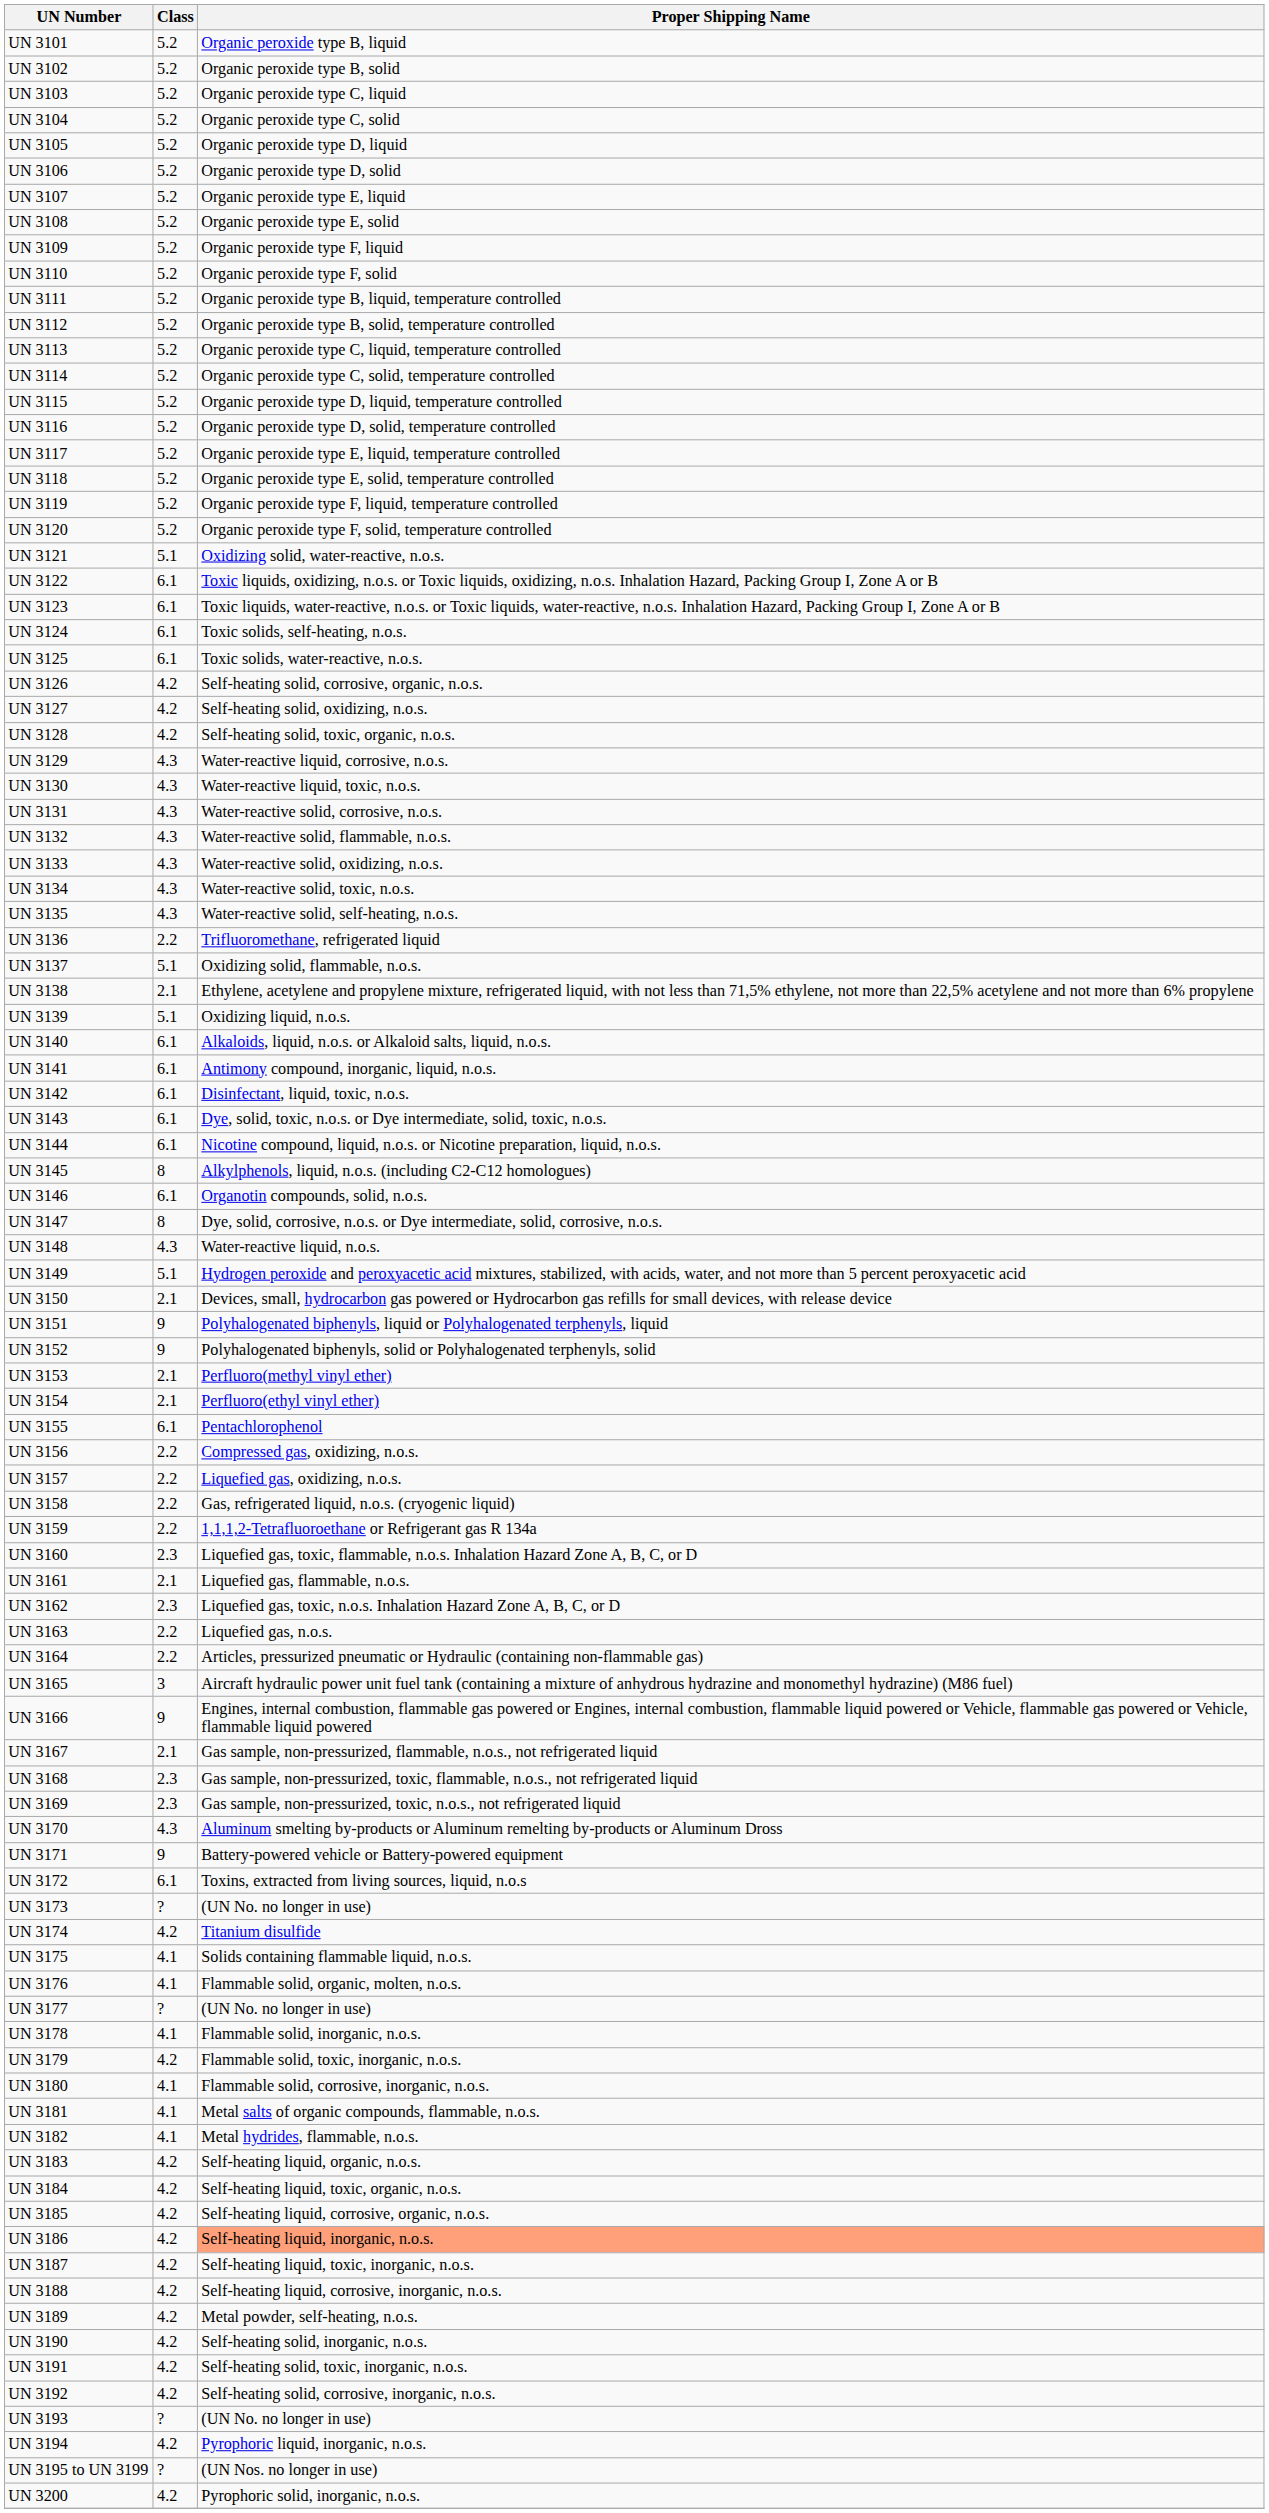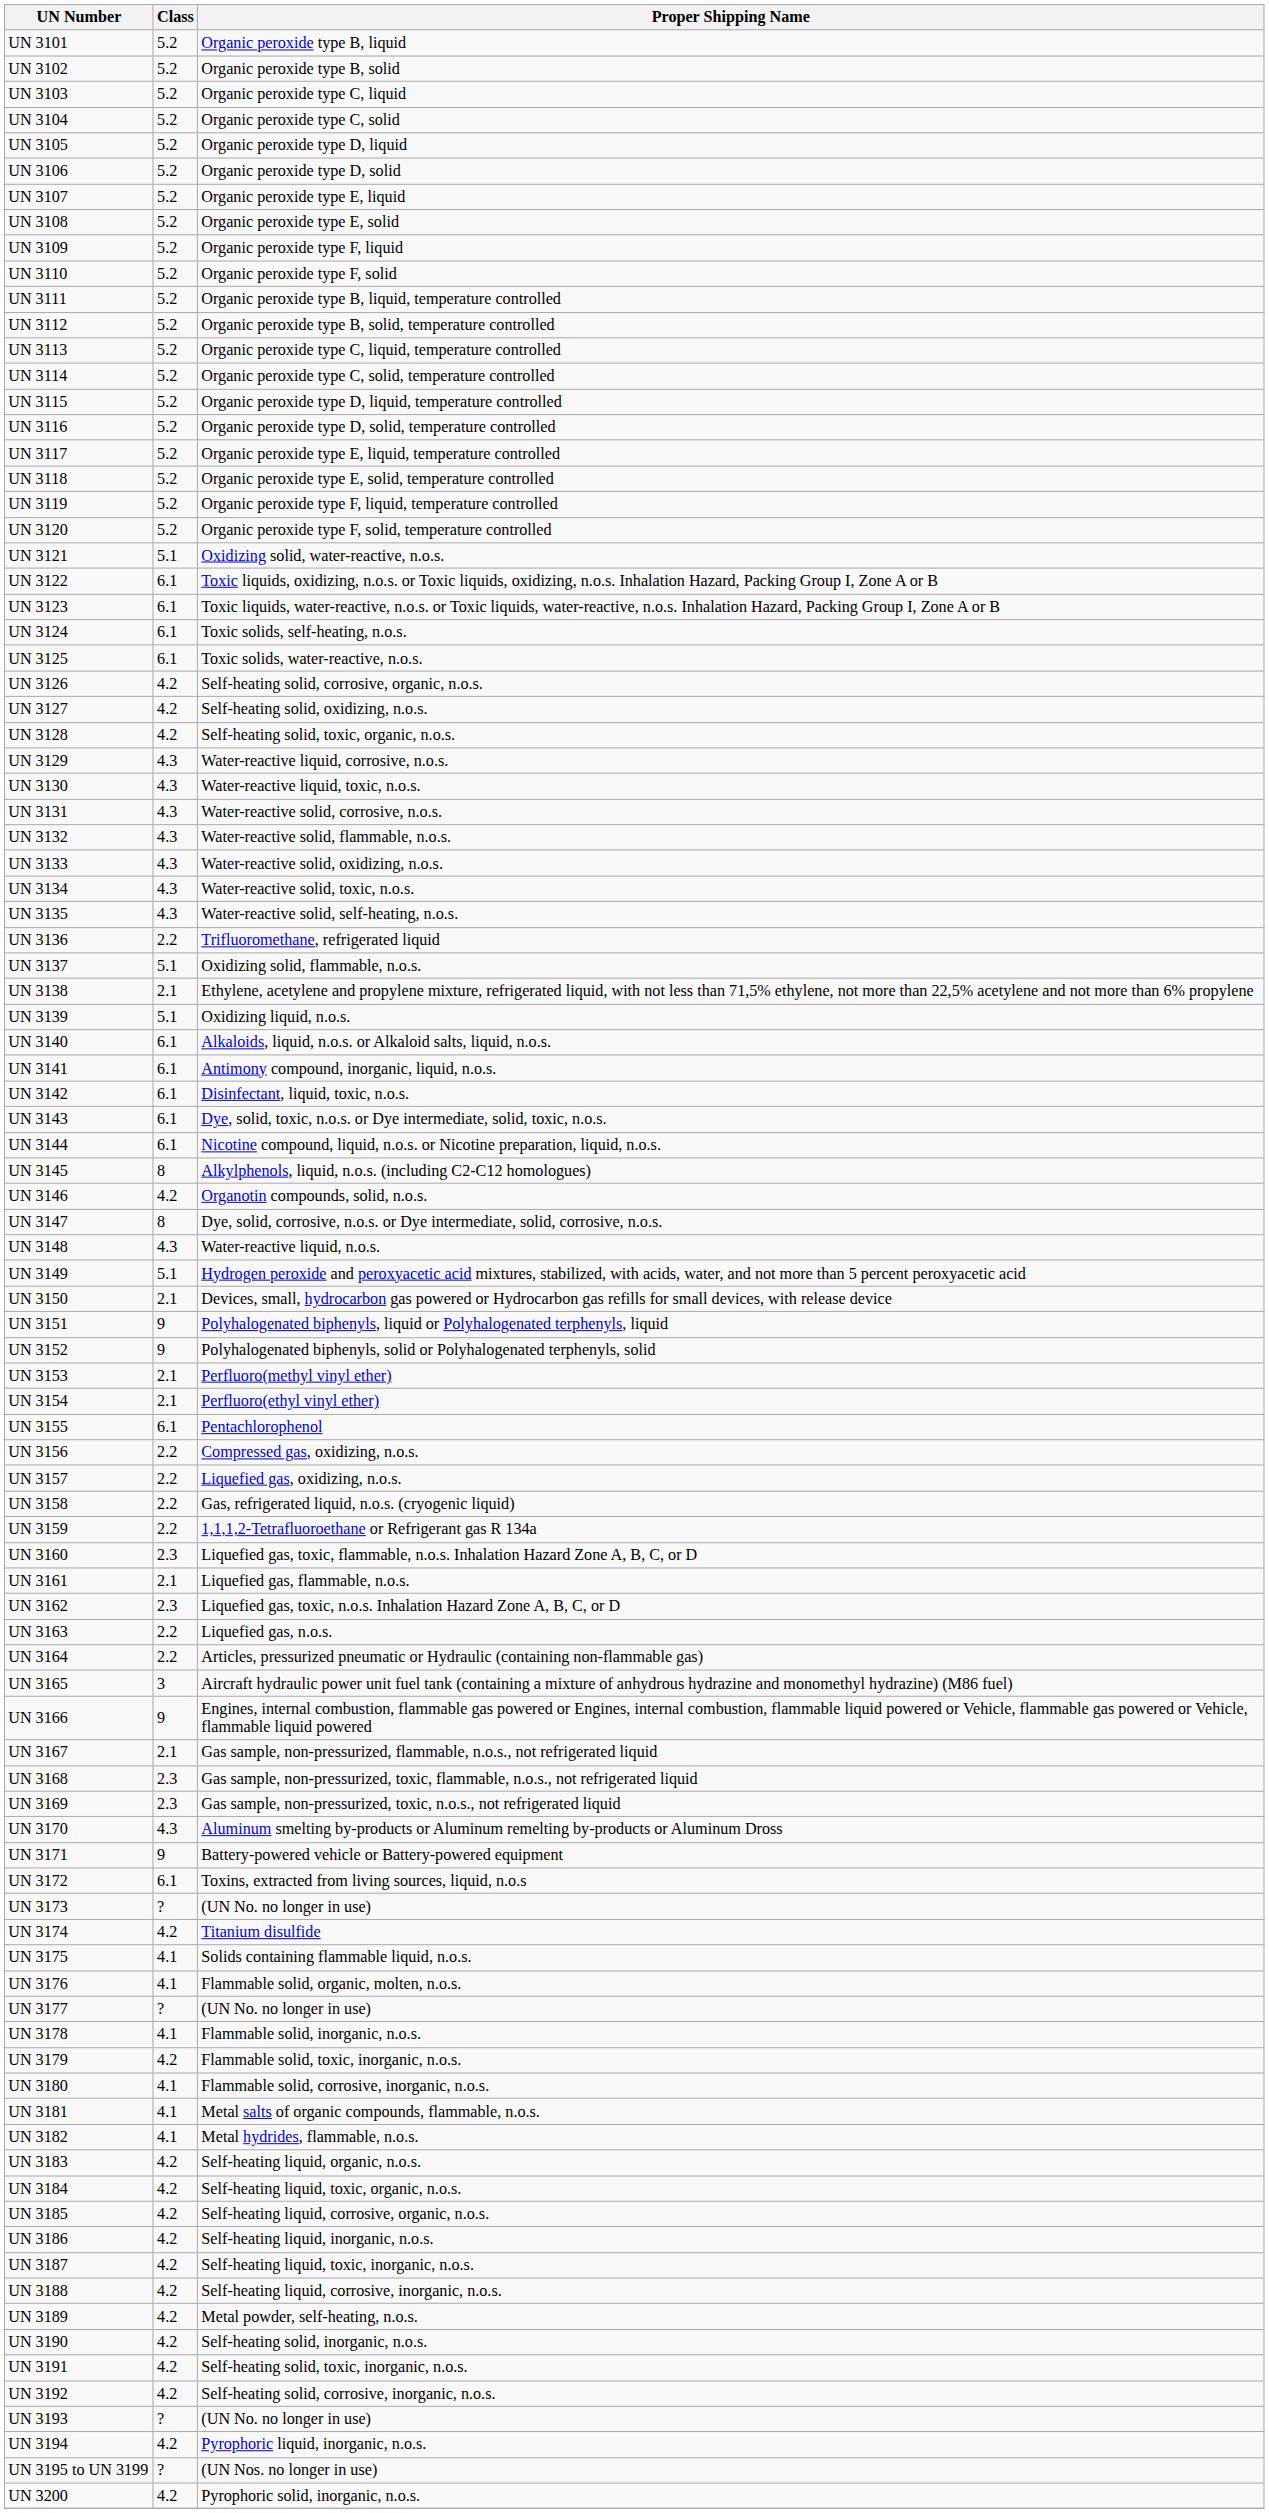 <table class="wikitable">
 <tr>
 <th width="140px">UN Number</th>
 <th>Class</th>
 <th>Proper Shipping Name</th>
 </tr>
 <tr>
 <td>UN 3101</td>
 <td>5.2</td>
 <td><a href='#'>Organic peroxide</a> type B, liquid</td>
 </tr>
 <tr>
 <td>UN 3102</td>
 <td>5.2</td>
 <td>Organic peroxide type B, solid</td>
 </tr>
 <tr>
 <td>UN 3103</td>
 <td>5.2</td>
 <td>Organic peroxide type C, liquid</td>
 </tr>
 <tr>
 <td>UN 3104</td>
 <td>5.2</td>
 <td>Organic peroxide type C, solid</td>
 </tr>
 <tr>
 <td>UN 3105</td>
 <td>5.2</td>
 <td>Organic peroxide type D, liquid</td>
 </tr>
 <tr>
 <td>UN 3106</td>
 <td>5.2</td>
 <td>Organic peroxide type D, solid</td>
 </tr>
 <tr>
 <td>UN 3107</td>
 <td>5.2</td>
 <td>Organic peroxide type E, liquid</td>
 </tr>
 <tr>
 <td>UN 3108</td>
 <td>5.2</td>
 <td>Organic peroxide type E, solid</td>
 </tr>
 <tr>
 <td>UN 3109</td>
 <td>5.2</td>
 <td>Organic peroxide type F, liquid</td>
 </tr>
 <tr>
 <td>UN 3110</td>
 <td>5.2</td>
 <td>Organic peroxide type F, solid</td>
 </tr>
 <tr>
 <td>UN 3111</td>
 <td>5.2</td>
 <td>Organic peroxide type B, liquid, temperature controlled</td>
 </tr>
 <tr>
 <td>UN 3112</td>
 <td>5.2</td>
 <td>Organic peroxide type B, solid, temperature controlled</td>
 </tr>
 <tr>
 <td>UN 3113</td>
 <td>5.2</td>
 <td>Organic peroxide type C, liquid, temperature controlled</td>
 </tr>
 <tr>
 <td>UN 3114</td>
 <td>5.2</td>
 <td>Organic peroxide type C, solid, temperature controlled</td>
 </tr>
 <tr>
 <td>UN 3115</td>
 <td>5.2</td>
 <td>Organic peroxide type D, liquid, temperature controlled</td>
 </tr>
 <tr>
 <td>UN 3116</td>
 <td>5.2</td>
 <td>Organic peroxide type D, solid, temperature controlled</td>
 </tr>
 <tr>
 <td>UN 3117</td>
 <td>5.2</td>
 <td>Organic peroxide type E, liquid, temperature controlled</td>
 </tr>
 <tr>
 <td>UN 3118</td>
 <td>5.2</td>
 <td>Organic peroxide type E, solid, temperature controlled</td>
 </tr>
 <tr>
 <td>UN 3119</td>
 <td>5.2</td>
 <td>Organic peroxide type F, liquid, temperature controlled</td>
 </tr>
 <tr>
 <td>UN 3120</td>
 <td>5.2</td>
 <td>Organic peroxide type F, solid, temperature controlled</td>
 </tr>
 <tr>
 <td>UN 3121</td>
 <td>5.1</td>
 <td><a href='#'>Oxidizing</a> solid, water-reactive, n.o.s.</td>
 </tr>
 <tr>
 <td>UN 3122</td>
 <td>6.1</td>
 <td><a href='#'>Toxic</a> liquids, oxidizing, n.o.s. or Toxic liquids, oxidizing, n.o.s. Inhalation Hazard, Packing Group I, Zone A or B</td>
 </tr>
 <tr>
 <td>UN 3123</td>
 <td>6.1</td>
 <td>Toxic liquids, water-reactive, n.o.s. or Toxic liquids, water-reactive, n.o.s. Inhalation Hazard, Packing Group I, Zone A or B</td>
 </tr>
 <tr>
 <td>UN 3124</td>
 <td>6.1</td>
 <td>Toxic solids, self-heating, n.o.s.</td>
 </tr>
 <tr>
 <td>UN 3125</td>
 <td>6.1</td>
 <td>Toxic solids, water-reactive, n.o.s.</td>
 </tr>
 <tr>
 <td>UN 3126</td>
 <td>4.2</td>
 <td>Self-heating solid, corrosive, organic, n.o.s.</td>
 </tr>
 <tr>
 <td>UN 3127</td>
 <td>4.2</td>
 <td>Self-heating solid, oxidizing, n.o.s.</td>
 </tr>
 <tr>
 <td>UN 3128</td>
 <td>4.2</td>
 <td>Self-heating solid, toxic, organic, n.o.s.</td>
 </tr>
 <tr>
 <td>UN 3129</td>
 <td>4.3</td>
 <td>Water-reactive liquid, corrosive, n.o.s.</td>
 </tr>
 <tr>
 <td>UN 3130</td>
 <td>4.3</td>
 <td>Water-reactive liquid, toxic, n.o.s.</td>
 </tr>
 <tr>
 <td>UN 3131</td>
 <td>4.3</td>
 <td>Water-reactive solid, corrosive, n.o.s.</td>
 </tr>
 <tr>
 <td>UN 3132</td>
 <td>4.3</td>
 <td>Water-reactive solid, flammable, n.o.s.</td>
 </tr>
 <tr>
 <td>UN 3133</td>
 <td>4.3</td>
 <td>Water-reactive solid, oxidizing, n.o.s.</td>
 </tr>
 <tr>
 <td>UN 3134</td>
 <td>4.3</td>
 <td>Water-reactive solid, toxic, n.o.s.</td>
 </tr>
 <tr>
 <td>UN 3135</td>
 <td>4.3</td>
 <td>Water-reactive solid, self-heating, n.o.s.</td>
 </tr>
 <tr>
 <td>UN 3136</td>
 <td>2.2</td>
 <td><a href='#'>Trifluoromethane</a>, refrigerated liquid</td>
 </tr>
 <tr>
 <td>UN 3137</td>
 <td>5.1</td>
 <td>Oxidizing solid, flammable, n.o.s.</td>
 </tr>
 <tr>
 <td>UN 3138</td>
 <td>2.1</td>
 <td>Ethylene, acetylene and propylene mixture, refrigerated liquid, with not less than 71,5% ethylene, not more than 22,5% acetylene and not more than 6% propylene</td>
 </tr>
 <tr>
 <td>UN 3139</td>
 <td>5.1</td>
 <td>Oxidizing liquid, n.o.s.</td>
 </tr>
 <tr>
 <td>UN 3140</td>
 <td>6.1</td>
 <td><a href='#'>Alkaloids</a>, liquid, n.o.s. or Alkaloid salts, liquid, n.o.s.</td>
 </tr>
 <tr>
 <td>UN 3141</td>
 <td>6.1</td>
 <td><a href='#'>Antimony</a> compound, inorganic, liquid, n.o.s.</td>
 </tr>
 <tr>
 <td>UN 3142</td>
 <td>6.1</td>
 <td><a href='#'>Disinfectant</a>, liquid, toxic, n.o.s.</td>
 </tr>
 <tr>
 <td>UN 3143</td>
 <td>6.1</td>
 <td><a href='#'>Dye</a>, solid, toxic, n.o.s. or Dye intermediate, solid, toxic, n.o.s.</td>
 </tr>
 <tr>
 <td>UN 3144</td>
 <td>6.1</td>
 <td><a href='#'>Nicotine</a> compound, liquid, n.o.s. or Nicotine preparation, liquid, n.o.s.</td>
 </tr>
 <tr>
 <td>UN 3145</td>
 <td>8</td>
 <td><a href='#'>Alkylphenols</a>, liquid, n.o.s. (including C2-C12 homologues)</td>
 </tr>
 <tr>
 <td>UN 3146</td>
-<td>6.1</td>
+<td>4.2</td>
 <td><a href='#'>Organotin</a> compounds, solid, n.o.s.</td>
 </tr>
 <tr>
 <td>UN 3147</td>
 <td>8</td>
 <td>Dye, solid, corrosive, n.o.s. or Dye intermediate, solid, corrosive, n.o.s.</td>
 </tr>
 <tr>
 <td>UN 3148</td>
 <td>4.3</td>
 <td>Water-reactive liquid, n.o.s.</td>
 </tr>
 <tr>
 <td>UN 3149</td>
 <td>5.1</td>
 <td><a href='#'>Hydrogen peroxide</a> and <a href='#'>peroxyacetic acid</a> mixtures, stabilized, with acids, water, and not more than 5 percent peroxyacetic acid</td>
 </tr>
 <tr>
 <td>UN 3150</td>
 <td>2.1</td>
 <td>Devices, small, <a href='#'>hydrocarbon</a> gas powered or Hydrocarbon gas refills for small devices, with release device</td>
 </tr>
 <tr>
 <td>UN 3151</td>
 <td>9</td>
 <td><a href='#'>Polyhalogenated biphenyls</a>, liquid or <a href='#'>Polyhalogenated terphenyls</a>, liquid</td>
 </tr>
 <tr>
 <td>UN 3152</td>
 <td>9</td>
 <td>Polyhalogenated biphenyls, solid or Polyhalogenated terphenyls, solid</td>
 </tr>
 <tr>
 <td>UN 3153</td>
 <td>2.1</td>
 <td><a href='#'>Perfluoro(methyl vinyl ether)</a></td>
 </tr>
 <tr>
 <td>UN 3154</td>
 <td>2.1</td>
 <td><a href='#'>Perfluoro(ethyl vinyl ether)</a></td>
 </tr>
 <tr>
 <td>UN 3155</td>
 <td>6.1</td>
 <td><a href='#'>Pentachlorophenol</a></td>
 </tr>
 <tr>
 <td>UN 3156</td>
 <td>2.2</td>
 <td><a href='#'>Compressed gas</a>, oxidizing, n.o.s.</td>
 </tr>
 <tr>
 <td>UN 3157</td>
 <td>2.2</td>
 <td><a href='#'>Liquefied gas</a>, oxidizing, n.o.s.</td>
 </tr>
 <tr>
 <td>UN 3158</td>
 <td>2.2</td>
 <td>Gas, refrigerated liquid, n.o.s. (cryogenic liquid)</td>
 </tr>
 <tr>
 <td>UN 3159</td>
 <td>2.2</td>
 <td><a href='#'>1,1,1,2-Tetrafluoroethane</a> or Refrigerant gas R 134a</td>
 </tr>
 <tr>
 <td>UN 3160</td>
 <td>2.3</td>
 <td>Liquefied gas, toxic, flammable, n.o.s. Inhalation Hazard Zone A, B, C, or D</td>
 </tr>
 <tr>
 <td>UN 3161</td>
 <td>2.1</td>
 <td>Liquefied gas, flammable, n.o.s.</td>
 </tr>
 <tr>
 <td>UN 3162</td>
 <td>2.3</td>
 <td>Liquefied gas, toxic, n.o.s. Inhalation Hazard Zone A, B, C, or D</td>
 </tr>
 <tr>
 <td>UN 3163</td>
 <td>2.2</td>
 <td>Liquefied gas, n.o.s.</td>
 </tr>
 <tr>
 <td>UN 3164</td>
 <td>2.2</td>
 <td>Articles, pressurized pneumatic or Hydraulic (containing non-flammable gas)</td>
 </tr>
 <tr>
 <td>UN 3165</td>
 <td>3</td>
 <td>Aircraft hydraulic power unit fuel tank (containing a mixture of anhydrous hydrazine and monomethyl hydrazine) (M86 fuel)</td>
 </tr>
 <tr>
 <td>UN 3166</td>
 <td>9</td>
 <td>Engines, internal combustion, flammable gas powered or Engines, internal combustion, flammable liquid powered or Vehicle, flammable gas powered or Vehicle, flammable liquid powered</td>
 </tr>
 <tr>
 <td>UN 3167</td>
 <td>2.1</td>
 <td>Gas sample, non-pressurized, flammable, n.o.s., not refrigerated liquid</td>
 </tr>
 <tr>
 <td>UN 3168</td>
 <td>2.3</td>
 <td>Gas sample, non-pressurized, toxic, flammable, n.o.s., not refrigerated liquid</td>
 </tr>
 <tr>
 <td>UN 3169</td>
 <td>2.3</td>
 <td>Gas sample, non-pressurized, toxic, n.o.s., not refrigerated liquid</td>
 </tr>
 <tr>
 <td>UN 3170</td>
 <td>4.3</td>
 <td><a href='#'>Aluminum</a> smelting by-products or Aluminum remelting by-products or Aluminum Dross</td>
 </tr>
 <tr>
 <td>UN 3171</td>
 <td>9</td>
 <td>Battery-powered vehicle or Battery-powered equipment</td>
 </tr>
 <tr>
 <td>UN 3172</td>
 <td>6.1</td>
 <td>Toxins, extracted from living sources, liquid, n.o.s</td>
 </tr>
 <tr>
 <td>UN 3173</td>
 <td>?</td>
 <td>(UN No. no longer in use)</td>
 </tr>
 <tr>
 <td>UN 3174</td>
 <td>4.2</td>
 <td><a href='#'>Titanium disulfide</a></td>
 </tr>
 <tr>
 <td>UN 3175</td>
 <td>4.1</td>
 <td>Solids containing flammable liquid, n.o.s.</td>
 </tr>
 <tr>
 <td>UN 3176</td>
 <td>4.1</td>
 <td>Flammable solid, organic, molten, n.o.s.</td>
 </tr>
 <tr>
 <td>UN 3177</td>
 <td>?</td>
 <td>(UN No. no longer in use)</td>
 </tr>
 <tr>
 <td>UN 3178</td>
 <td>4.1</td>
 <td>Flammable solid, inorganic, n.o.s.</td>
 </tr>
 <tr>
 <td>UN 3179</td>
 <td>4.2</td>
 <td>Flammable solid, toxic, inorganic, n.o.s.</td>
 </tr>
 <tr>
 <td>UN 3180</td>
 <td>4.1</td>
 <td>Flammable solid, corrosive, inorganic, n.o.s.</td>
 </tr>
 <tr>
 <td>UN 3181</td>
 <td>4.1</td>
 <td>Metal <a href='#'>salts</a> of organic compounds, flammable, n.o.s.</td>
 </tr>
 <tr>
 <td>UN 3182</td>
 <td>4.1</td>
 <td>Metal <a href='#'>hydrides</a>, flammable, n.o.s.</td>
 </tr>
 <tr>
 <td>UN 3183</td>
 <td>4.2</td>
 <td>Self-heating liquid, organic, n.o.s.</td>
 </tr>
 <tr>
 <td>UN 3184</td>
 <td>4.2</td>
 <td>Self-heating liquid, toxic, organic, n.o.s.</td>
 </tr>
 <tr>
 <td>UN 3185</td>
 <td>4.2</td>
 <td>Self-heating liquid, corrosive, organic, n.o.s.</td>
 </tr>
 <tr>
 <td>UN 3186</td>
 <td>4.2</td>
-<td style="background: lightsalmon;">Self-heating liquid, inorganic, n.o.s.</td>
+<td>Self-heating liquid, inorganic, n.o.s.</td>
 </tr>
 <tr>
 <td>UN 3187</td>
 <td>4.2</td>
 <td>Self-heating liquid, toxic, inorganic, n.o.s.</td>
 </tr>
 <tr>
 <td>UN 3188</td>
 <td>4.2</td>
 <td>Self-heating liquid, corrosive, inorganic, n.o.s.</td>
 </tr>
 <tr>
 <td>UN 3189</td>
 <td>4.2</td>
 <td>Metal powder, self-heating, n.o.s.</td>
 </tr>
 <tr>
 <td>UN 3190</td>
 <td>4.2</td>
 <td>Self-heating solid, inorganic, n.o.s.</td>
 </tr>
 <tr>
 <td>UN 3191</td>
 <td>4.2</td>
 <td>Self-heating solid, toxic, inorganic, n.o.s.</td>
 </tr>
 <tr>
 <td>UN 3192</td>
 <td>4.2</td>
 <td>Self-heating solid, corrosive, inorganic, n.o.s.</td>
 </tr>
 <tr>
 <td>UN 3193</td>
 <td>?</td>
 <td>(UN No. no longer in use)</td>
 </tr>
 <tr>
 <td>UN 3194</td>
 <td>4.2</td>
 <td><a href='#'>Pyrophoric</a> liquid, inorganic, n.o.s.</td>
 </tr>
 <tr>
 <td>UN 3195 to UN 3199</td>
 <td>?</td>
 <td>(UN Nos. no longer in use)</td>
 </tr>
 <tr>
 <td>UN 3200</td>
 <td>4.2</td>
 <td>Pyrophoric solid, inorganic, n.o.s.</td>
 </tr>
 <tr>
 </tr>
 </table>
